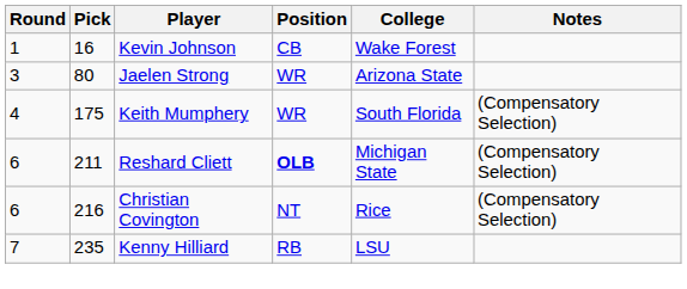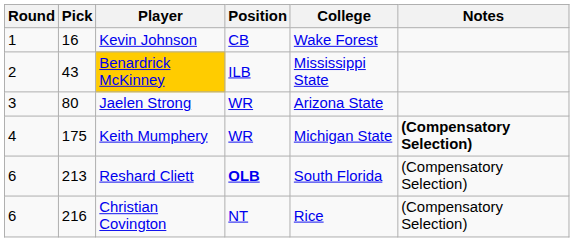 <table class="wikitable">
 <tr>
 <th>Round</th>
 <th>Pick</th>
 <th>Player</th>
 <th>Position</th>
 <th>College</th>
 <th>Notes</th>
 </tr>
 <tr>
 <td>1</td>
 <td>16</td>
 <td><a href='#'>Kevin Johnson</a></td>
 <td><a href='#'>CB</a></td>
 <td><a href='#'>Wake Forest</a></td>
 <td></td>
 </tr>
 <tr>
+<td>2</td>
+<td>43</td>
+<td style="background:#fc0;"><a href='#'>Benardrick McKinney</a></td>
+<td><a href='#'>ILB</a></td>
+<td><a href='#'>Mississippi State</a></td>
+<td></td>
+</tr>
+<tr>
 <td>3</td>
 <td>80</td>
 <td><a href='#'>Jaelen Strong</a></td>
 <td><a href='#'>WR</a></td>
 <td><a href='#'>Arizona State</a></td>
 <td></td>
 </tr>
 <tr>
 <td>4</td>
 <td>175</td>
 <td><a href='#'>Keith Mumphery</a></td>
 <td><a href='#'>WR</a></td>
-<td><a href='#'>South Florida</a></td>
-<td>(Compensatory Selection)</td>
+<td><a href='#'>Michigan State</a></td>
+<td><strong>(Compensatory Selection)</strong></td>
 </tr>
 <tr>
 <td>6</td>
-<td>211</td>
+<td>213</td>
 <td><a href='#'>Reshard Cliett</a></td>
 <td><strong><a href='#'>OLB</a></strong></td>
-<td><a href='#'>Michigan State</a></td>
+<td><a href='#'>South Florida</a></td>
 <td>(Compensatory Selection)</td>
 </tr>
 <tr>
 <td>6</td>
 <td>216</td>
 <td><a href='#'>Christian Covington</a></td>
 <td><a href='#'>NT</a></td>
 <td><a href='#'>Rice</a></td>
 <td>(Compensatory Selection)</td>
 </tr>
-<tr>
-<td>7</td>
-<td>235</td>
-<td><a href='#'>Kenny Hilliard</a></td>
-<td><a href='#'>RB</a></td>
-<td><a href='#'>LSU</a></td>
-<td></td>
-</tr>
 </table>
